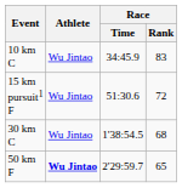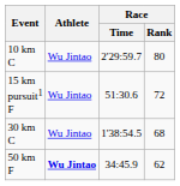 <table class="wikitable" border="1" style="font-size:90%">
 <tr>
 <th rowspan=2>Event</th>
 <th rowspan=2>Athlete</th>
 <th colspan=2>Race</th>
 </tr>
 <tr>
 <th>Time</th>
 <th>Rank</th>
 </tr>
 <tr>
 <td>10 km <br> C</td>
 <td><a href='#'>Wu Jintao</a></td>
-<td align=center>34:45.9</td>
-<td align=center>83</td>
+<td align=center>2'29:59.7</td>
+<td align=center>80</td>
 </tr>
 <tr>
 <td>15 km <br> pursuit<sup>1</sup> <br> F</td>
 <td><a href='#'>Wu Jintao</a></td>
 <td align=center>51:30.6</td>
 <td align=center>72</td>
 </tr>
 <tr>
 <td>30 km <br> C</td>
 <td><a href='#'>Wu Jintao</a></td>
 <td align=center>1'38:54.5</td>
 <td align=center>68</td>
 </tr>
 <tr>
 <td>50 km <br> F</td>
 <td><strong><a href='#'>Wu Jintao</a></strong></td>
-<td align=center>2'29:59.7</td>
-<td align=center>65</td>
+<td align=center>34:45.9</td>
+<td align=center>62</td>
 </tr>
 </table>
